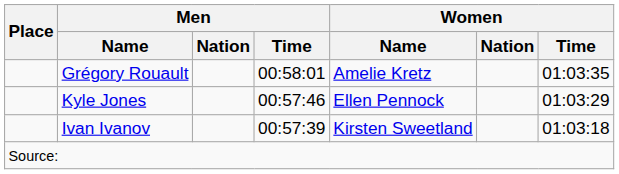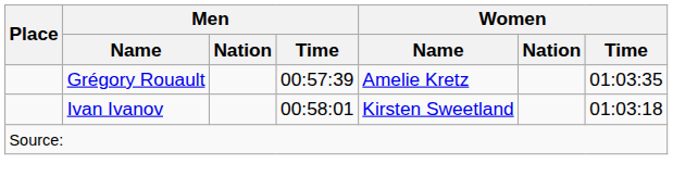 <table class="wikitable">
 <tr>
 <th rowspan="2">Place</th>
 <th colspan="3">Men</th>
 <th colspan="3">Women</th>
 </tr>
 <tr>
 <th>Name</th>
 <th>Nation</th>
 <th>Time</th>
 <th>Name</th>
 <th>Nation</th>
 <th>Time</th>
 </tr>
 <tr>
 <td align="center"></td>
 <td><a href='#'>Grégory Rouault</a></td>
 <td></td>
-<td>00:58:01</td>
+<td>00:57:39</td>
 <td><a href='#'>Amelie Kretz</a></td>
 <td></td>
 <td>01:03:35</td>
 </tr>
 <tr>
 <td align="center"></td>
-<td><a href='#'>Kyle Jones</a></td>
-<td></td>
-<td>00:57:46</td>
-<td><a href='#'>Ellen Pennock</a></td>
-<td></td>
-<td>01:03:29</td>
-</tr>
-<tr>
-<td align="center"></td>
 <td><a href='#'>Ivan Ivanov</a></td>
 <td></td>
-<td>00:57:39</td>
+<td>00:58:01</td>
 <td><a href='#'>Kirsten Sweetland</a></td>
 <td></td>
 <td>01:03:18</td>
 </tr>
 <tr>
 <td colspan="7"><small>Source:</small></td>
 </tr>
 </table>
